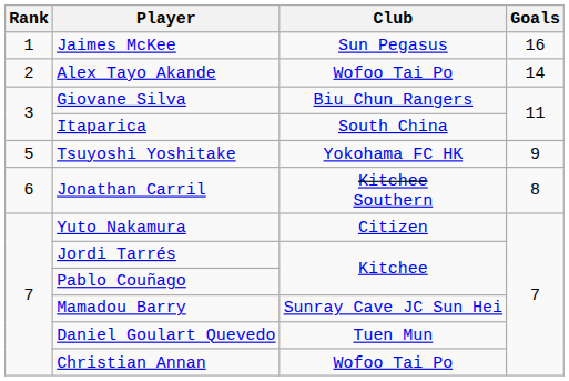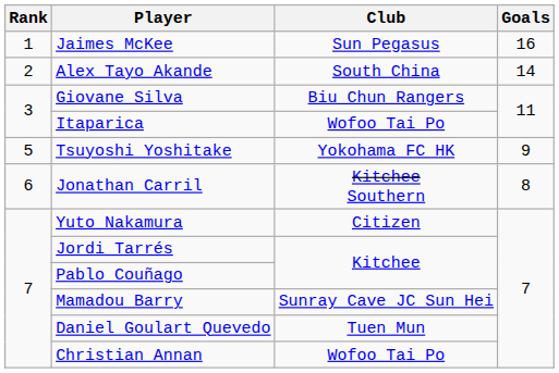 <table class="wikitable" style="text-align:center">
 <tr>
 <th>Rank</th>
 <th>Player</th>
 <th>Club</th>
 <th>Goals</th>
 </tr>
 <tr>
 <td>1</td>
 <td align="left"> <a href='#'>Jaimes McKee</a></td>
 <td><a href='#'>Sun Pegasus</a></td>
 <td>16</td>
 </tr>
 <tr>
 <td>2</td>
 <td align="left"> <a href='#'>Alex Tayo Akande</a></td>
-<td><a href='#'>Wofoo Tai Po</a></td>
+<td><a href='#'>South China</a></td>
 <td>14</td>
 </tr>
 <tr>
 <td rowspan="2">3</td>
 <td align="left"> <a href='#'>Giovane Silva</a></td>
 <td><a href='#'>Biu Chun Rangers</a></td>
 <td rowspan="2">11</td>
 </tr>
 <tr>
 <td align="left"> <a href='#'>Itaparica</a></td>
-<td><a href='#'>South China</a></td>
+<td><a href='#'>Wofoo Tai Po</a></td>
 </tr>
 <tr>
 <td>5</td>
 <td align="left"> <a href='#'>Tsuyoshi Yoshitake</a></td>
 <td><a href='#'>Yokohama FC HK</a></td>
 <td>9</td>
 </tr>
 <tr>
 <td>6</td>
 <td align="left"> <a href='#'>Jonathan Carril</a></td>
 <td><del><a href='#'>Kitchee</a></del><br><a href='#'>Southern</a></td>
 <td>8</td>
 </tr>
 <tr>
 <td rowspan="6">7</td>
 <td align="left"> <a href='#'>Yuto Nakamura</a></td>
 <td><a href='#'>Citizen</a></td>
 <td rowspan="6">7</td>
 </tr>
 <tr>
 <td align="left"> <a href='#'>Jordi Tarrés</a></td>
 <td rowspan="2"><a href='#'>Kitchee</a></td>
 </tr>
 <tr>
 <td align="left"> <a href='#'>Pablo Couñago</a></td>
 </tr>
 <tr>
 <td align="left"> <a href='#'>Mamadou Barry</a></td>
 <td><a href='#'>Sunray Cave JC Sun Hei</a></td>
 </tr>
 <tr>
 <td align="left"> <a href='#'>Daniel Goulart Quevedo</a></td>
 <td><a href='#'>Tuen Mun</a></td>
 </tr>
 <tr>
 <td align="left"> <a href='#'>Christian Annan</a></td>
 <td><a href='#'>Wofoo Tai Po</a></td>
 </tr>
 </table>
